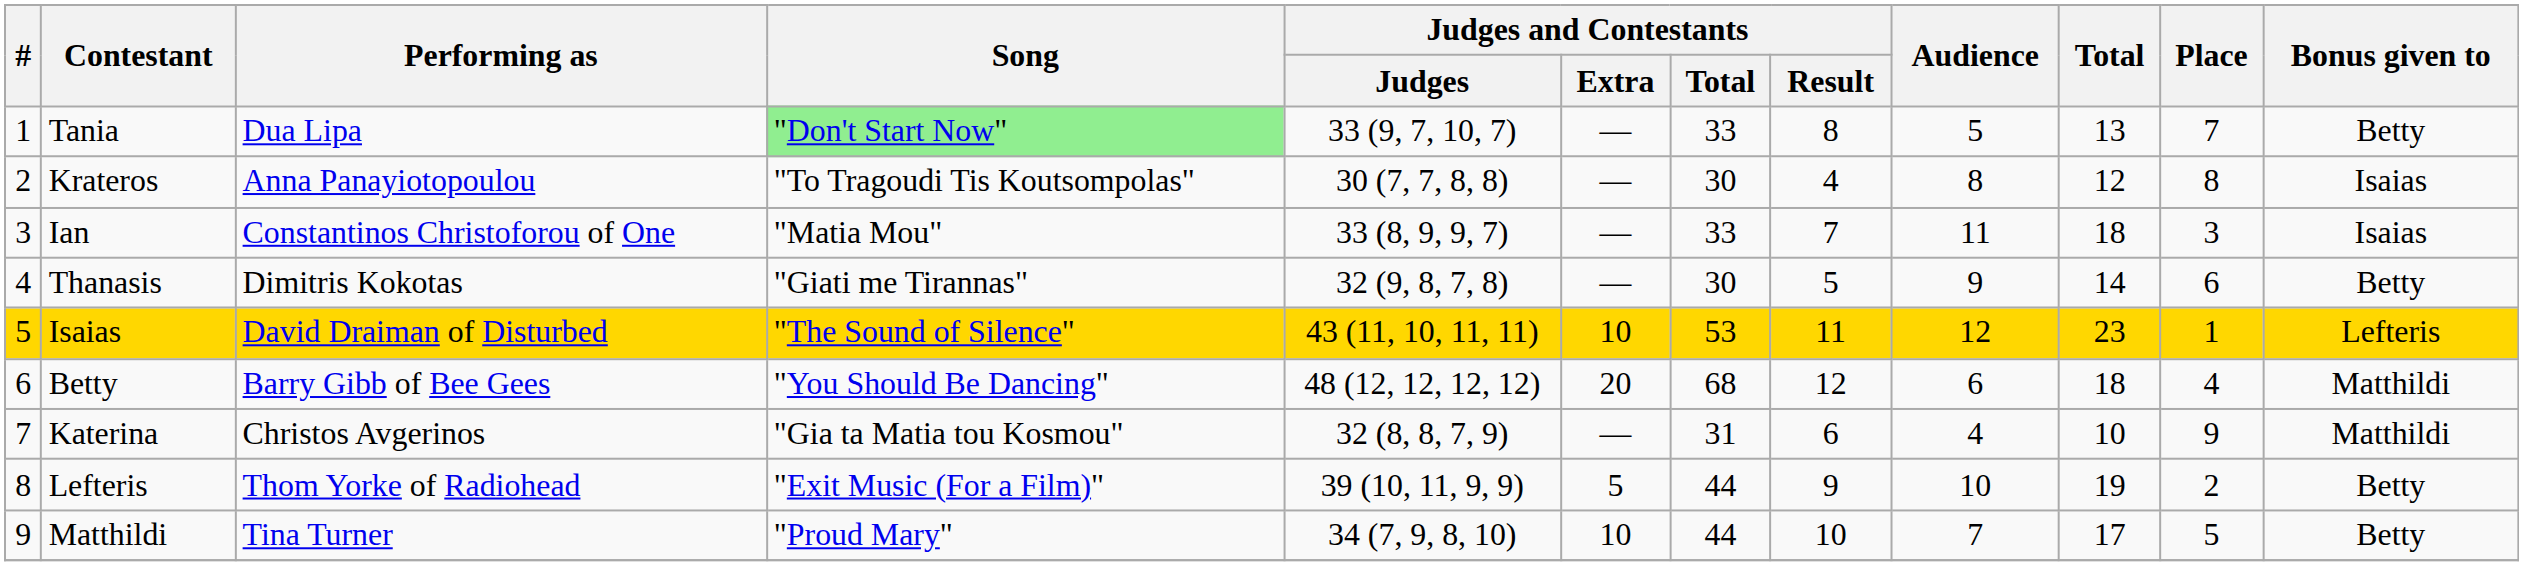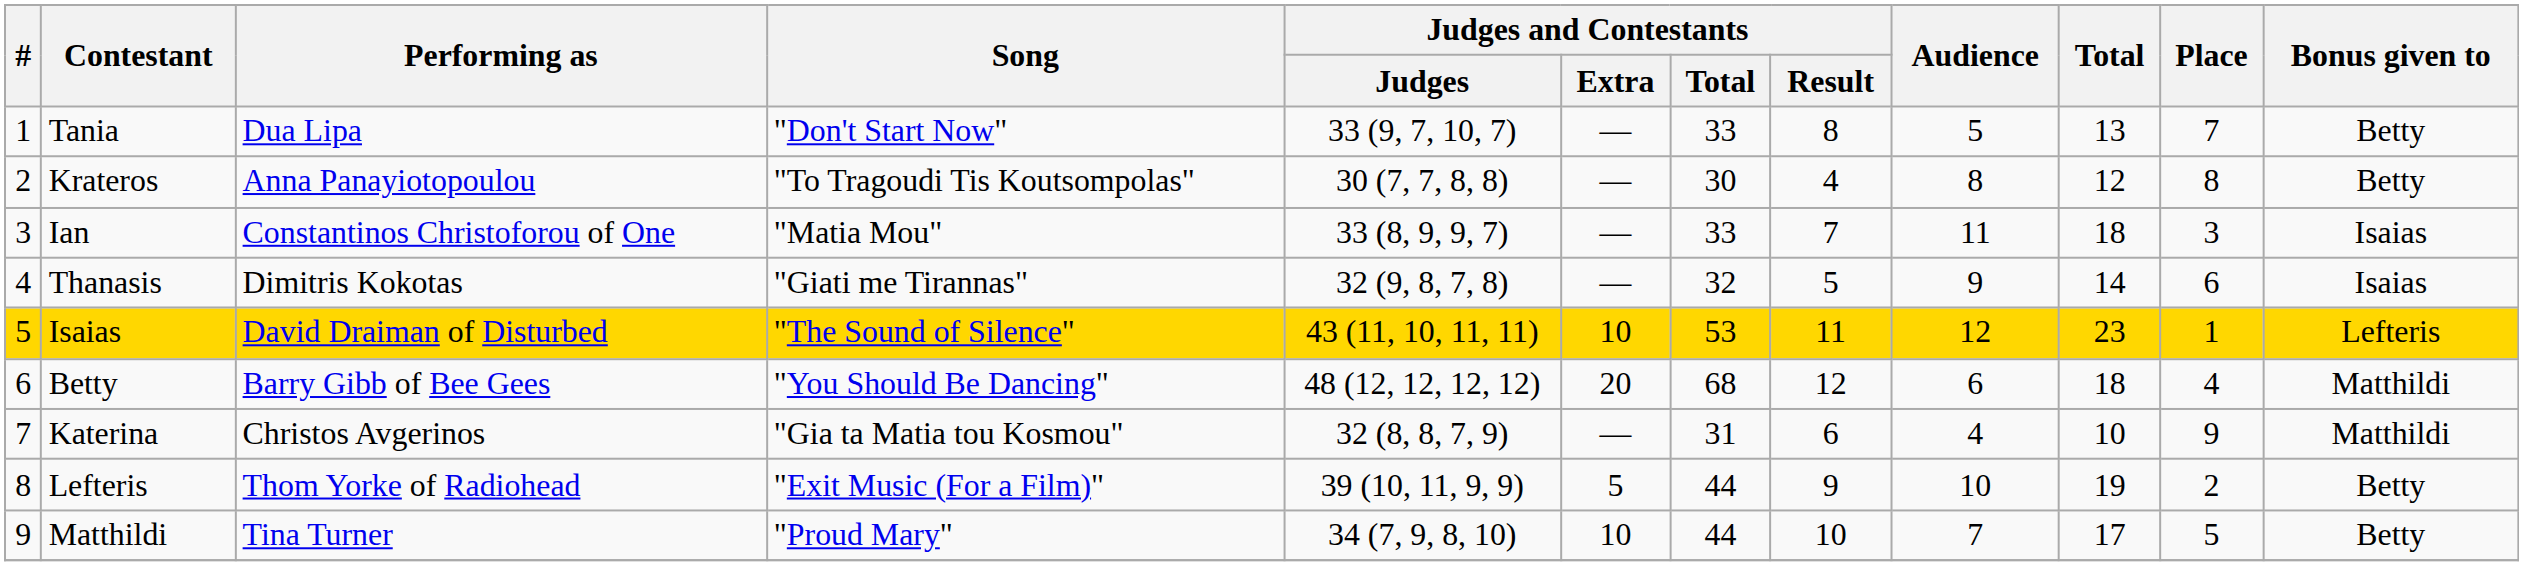 <table class="sortable wikitable" style="text-align:center;" width="100%">
 <tr>
 <th rowspan="2">#</th>
 <th rowspan="2">Contestant</th>
 <th rowspan="2">Performing as</th>
 <th rowspan="2">Song</th>
 <th colspan="4">Judges and Contestants</th>
 <th rowspan="2">Audience</th>
 <th rowspan="2">Total</th>
 <th rowspan="2">Place</th>
 <th rowspan="2">Bonus given to</th>
 </tr>
 <tr>
 <th width="11%">Judges</th>
 <th>Extra</th>
 <th>Total</th>
 <th>Result</th>
 </tr>
 <tr>
 <td>1</td>
 <td align="left">Tania</td>
 <td align="left"><a href='#'>Dua Lipa</a></td>
-<td align="left" style="background: lightgreen;">"<a href='#'>Don't Start Now</a>"</td>
+<td align="left">"<a href='#'>Don't Start Now</a>"</td>
 <td>33 (9, 7, 10, 7)</td>
 <td>—</td>
 <td>33</td>
 <td>8</td>
 <td>5</td>
 <td>13</td>
 <td>7</td>
 <td>Betty</td>
 </tr>
 <tr>
 <td>2</td>
 <td align="left">Krateros</td>
 <td align="left"><a href='#'>Anna Panayiotopoulou</a></td>
 <td align="left">"To Tragoudi Tis Koutsompolas"</td>
 <td>30 (7, 7, 8, 8)</td>
 <td>—</td>
 <td>30</td>
 <td>4</td>
 <td>8</td>
 <td>12</td>
 <td>8</td>
-<td>Isaias</td>
+<td>Betty</td>
 </tr>
 <tr>
 <td>3</td>
 <td align="left">Ian</td>
 <td align="left"><a href='#'>Constantinos Christoforou</a> of <a href='#'>One</a></td>
 <td align="left">"Matia Mou"</td>
 <td>33 (8, 9, 9, 7)</td>
 <td>—</td>
 <td>33</td>
 <td>7</td>
 <td>11</td>
 <td>18</td>
 <td>3</td>
 <td>Isaias</td>
 </tr>
 <tr>
 <td>4</td>
 <td align="left">Thanasis</td>
 <td align="left">Dimitris Kokotas</td>
 <td align="left">"Giati me Tirannas"</td>
 <td>32 (9, 8, 7, 8)</td>
 <td>—</td>
-<td>30</td>
+<td>32</td>
 <td>5</td>
 <td>9</td>
 <td>14</td>
 <td>6</td>
-<td>Betty</td>
+<td>Isaias</td>
 </tr>
 <tr bgcolor="gold">
 <td>5</td>
 <td align="left">Isaias</td>
 <td align="left"><a href='#'>David Draiman</a> of <a href='#'>Disturbed</a></td>
 <td align="left">"<a href='#'>The Sound of Silence</a>"</td>
 <td>43 (11, 10, 11, 11)</td>
 <td>10</td>
 <td>53</td>
 <td>11</td>
 <td>12</td>
 <td>23</td>
 <td>1</td>
 <td>Lefteris</td>
 </tr>
 <tr>
 <td>6</td>
 <td align="left">Betty</td>
 <td align="left"><a href='#'>Barry Gibb</a> of <a href='#'>Bee Gees</a></td>
 <td align="left">"<a href='#'>You Should Be Dancing</a>"</td>
 <td>48 (12, 12, 12, 12)</td>
 <td>20</td>
 <td>68</td>
 <td>12</td>
 <td>6</td>
 <td>18</td>
 <td>4</td>
 <td>Matthildi</td>
 </tr>
 <tr>
 <td>7</td>
 <td align="left">Katerina</td>
 <td align="left">Christos Avgerinos</td>
 <td align="left">"Gia ta Matia tou Kosmou"</td>
 <td>32 (8, 8, 7, 9)</td>
 <td>—</td>
 <td>31</td>
 <td>6</td>
 <td>4</td>
 <td>10</td>
 <td>9</td>
 <td>Matthildi</td>
 </tr>
 <tr>
 <td>8</td>
 <td align="left">Lefteris</td>
 <td align="left"><a href='#'>Thom Yorke</a> of <a href='#'>Radiohead</a></td>
 <td align="left">"<a href='#'>Exit Music (For a Film)</a>"</td>
 <td>39 (10, 11, 9, 9)</td>
 <td>5</td>
 <td>44</td>
 <td>9</td>
 <td>10</td>
 <td>19</td>
 <td>2</td>
 <td>Betty</td>
 </tr>
 <tr>
 <td>9</td>
 <td align="left">Matthildi</td>
 <td align="left"><a href='#'>Tina Turner</a></td>
 <td align="left">"<a href='#'>Proud Mary</a>"</td>
 <td>34 (7, 9, 8, 10)</td>
 <td>10</td>
 <td>44</td>
 <td>10</td>
 <td>7</td>
 <td>17</td>
 <td>5</td>
 <td>Betty</td>
 </tr>
 <tr>
 </tr>
 </table>
